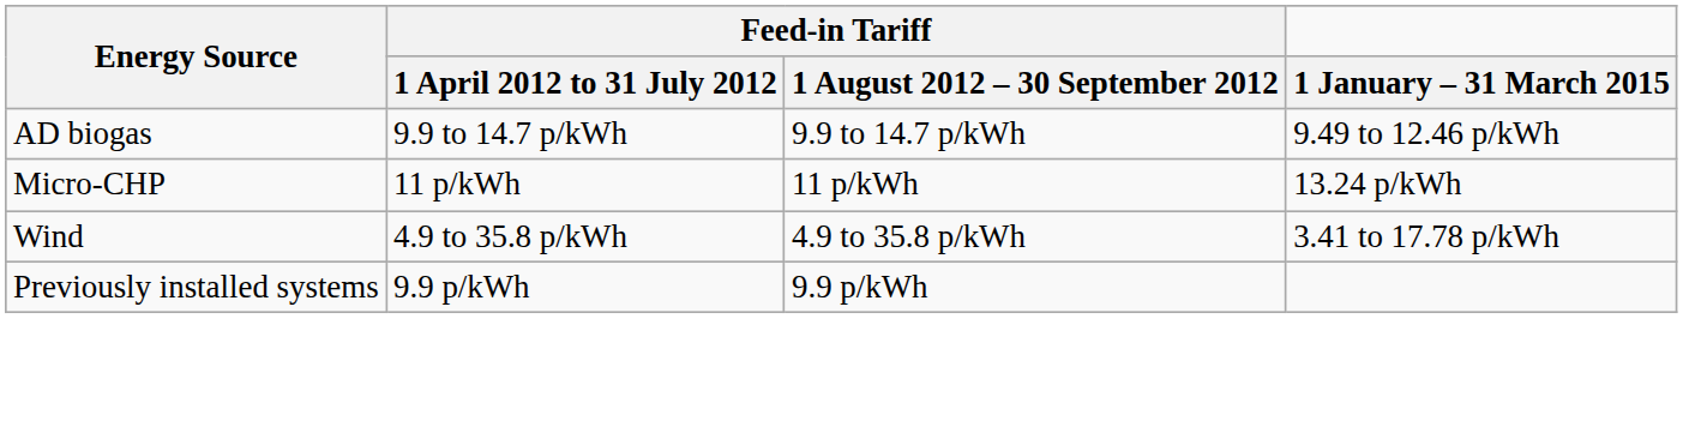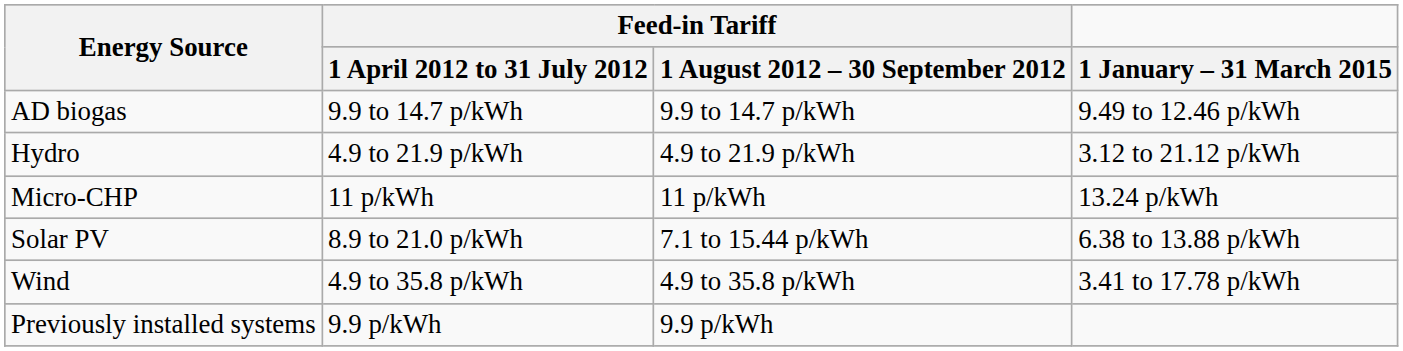 <table class="wikitable">
 <tr>
 <th rowspan=2>Energy Source</th>
 <th colspan=2>Feed-in Tariff</th>
 </tr>
 <tr>
 <th>1 April 2012 to 31 July 2012</th>
 <th>1 August 2012 – 30 September 2012</th>
 <th>1 January – 31 March 2015</th>
 </tr>
 <tr>
 <td>AD biogas</td>
 <td>9.9 to 14.7 p/kWh</td>
 <td>9.9 to 14.7 p/kWh</td>
 <td>9.49 to 12.46 p/kWh</td>
 </tr>
 <tr>
+<td>Hydro</td>
+<td>4.9 to 21.9 p/kWh</td>
+<td>4.9 to 21.9 p/kWh</td>
+<td>3.12 to 21.12 p/kWh</td>
+</tr>
+<tr>
 <td>Micro-CHP</td>
 <td>11 p/kWh</td>
 <td>11 p/kWh</td>
 <td>13.24 p/kWh</td>
+</tr>
+<tr>
+<td>Solar PV</td>
+<td>8.9 to 21.0 p/kWh</td>
+<td>7.1 to 15.44 p/kWh</td>
+<td>6.38 to 13.88 p/kWh</td>
 </tr>
 <tr>
 <td>Wind</td>
 <td>4.9 to 35.8 p/kWh</td>
 <td>4.9 to 35.8 p/kWh</td>
 <td>3.41 to 17.78 p/kWh</td>
 </tr>
 <tr>
 <td>Previously installed systems</td>
 <td>9.9 p/kWh</td>
 <td>9.9 p/kWh</td>
 <td></td>
 </tr>
 </table>
